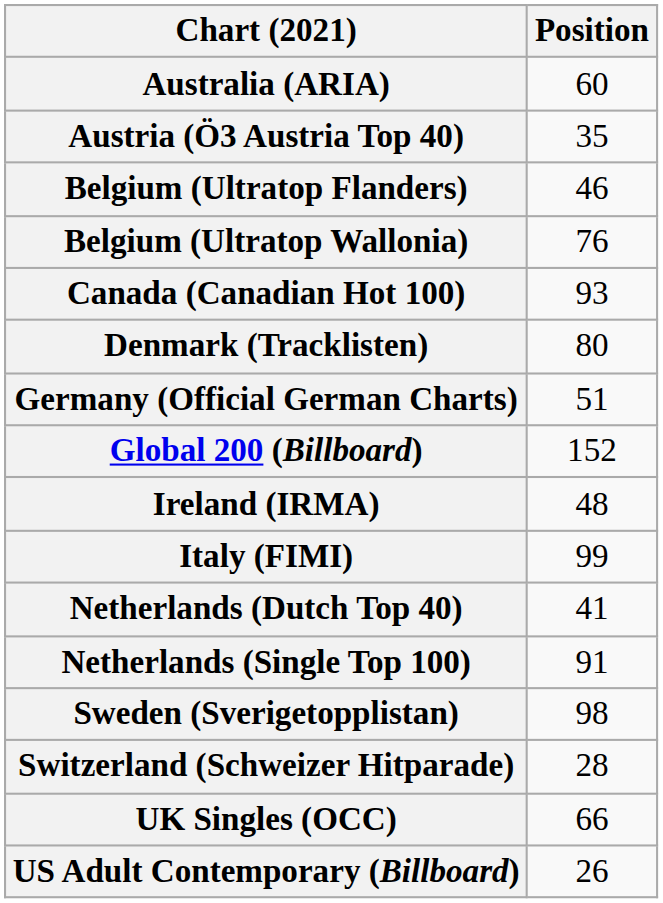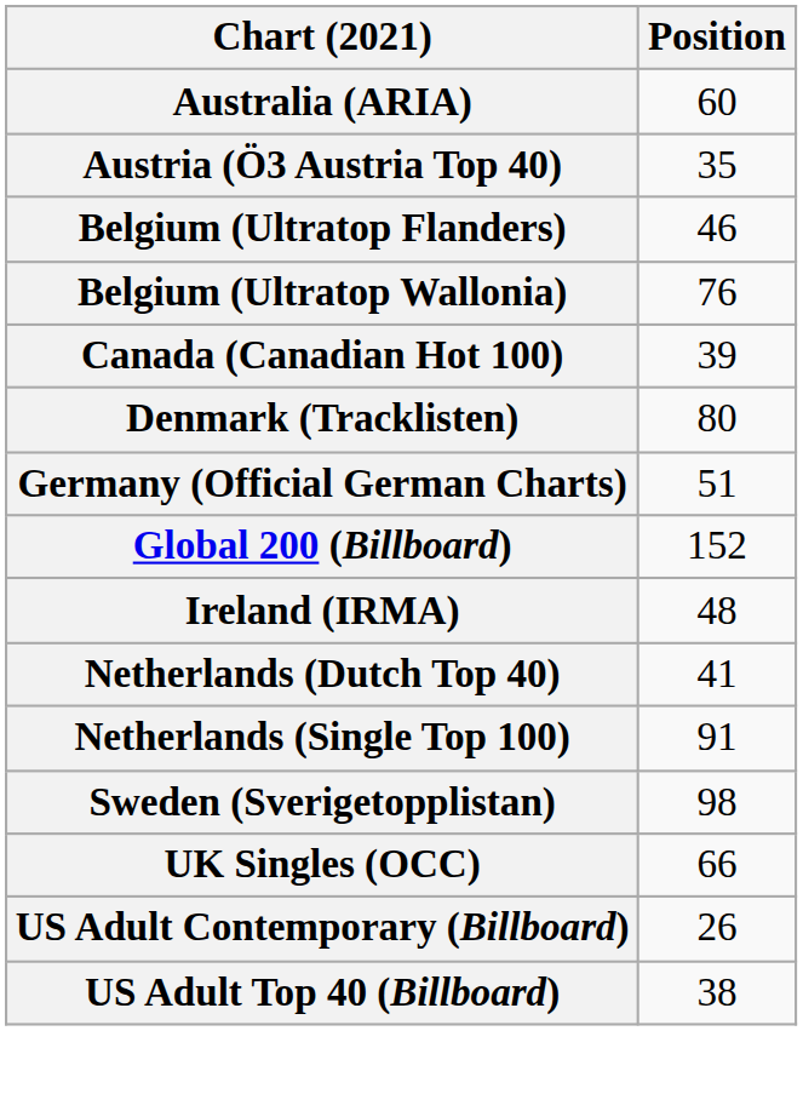 <table class="wikitable sortable plainrowheaders" style="text-align:center">
 <tr>
 <th scope="col">Chart (2021)</th>
 <th scope="col">Position</th>
 </tr>
 <tr>
 <th scope="row">Australia (ARIA)</th>
 <td>60</td>
 </tr>
 <tr>
 <th scope="row">Austria (Ö3 Austria Top 40)</th>
 <td>35</td>
 </tr>
 <tr>
 <th scope="row">Belgium (Ultratop Flanders)</th>
 <td>46</td>
 </tr>
 <tr>
 <th scope="row">Belgium (Ultratop Wallonia)</th>
 <td>76</td>
 </tr>
 <tr>
 <th scope="row">Canada (Canadian Hot 100)</th>
-<td>93</td>
+<td>39</td>
 </tr>
 <tr>
 <th scope="row">Denmark (Tracklisten)</th>
 <td>80</td>
 </tr>
 <tr>
 <th scope="row">Germany (Official German Charts)</th>
 <td>51</td>
 </tr>
 <tr>
 <th scope="row"><a href='#'>Global 200</a> (<em>Billboard</em>)</th>
 <td>152</td>
 </tr>
 <tr>
 <th scope="row">Ireland (IRMA)</th>
 <td>48</td>
 </tr>
 <tr>
-<th scope="row">Italy (FIMI)</th>
-<td>99</td>
-</tr>
-<tr>
 <th scope="row">Netherlands (Dutch Top 40)</th>
 <td>41</td>
 </tr>
 <tr>
 <th scope="row">Netherlands (Single Top 100)</th>
 <td>91</td>
 </tr>
 <tr>
 <th scope="row">Sweden (Sverigetopplistan)</th>
 <td>98</td>
 </tr>
 <tr>
-<th scope="row">Switzerland (Schweizer Hitparade)</th>
-<td>28</td>
-</tr>
-<tr>
 <th scope="row">UK Singles (OCC)</th>
 <td>66</td>
 </tr>
 <tr>
 <th scope="row">US Adult Contemporary (<em>Billboard</em>)</th>
 <td>26</td>
 </tr>
+<tr>
+<th scope="row">US Adult Top 40 (<em>Billboard</em>)</th>
+<td>38</td>
+</tr>
 </table>
